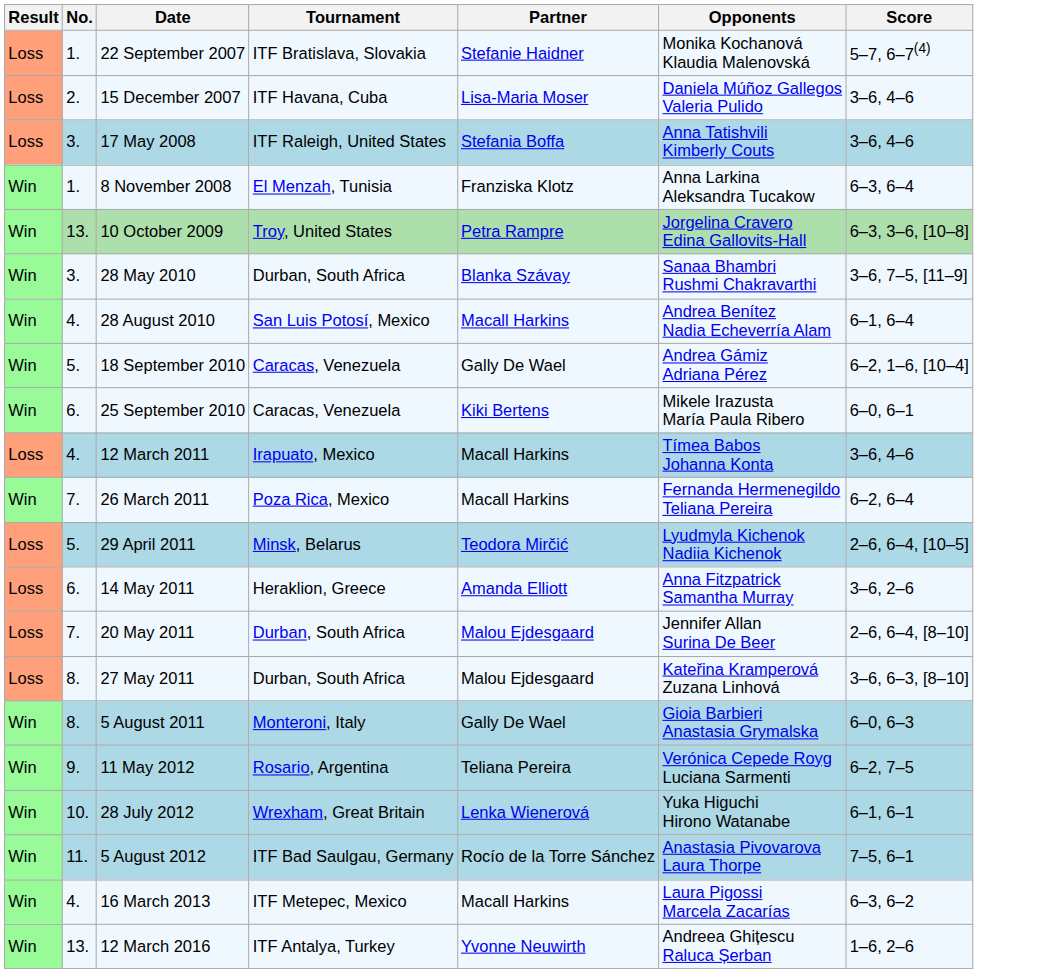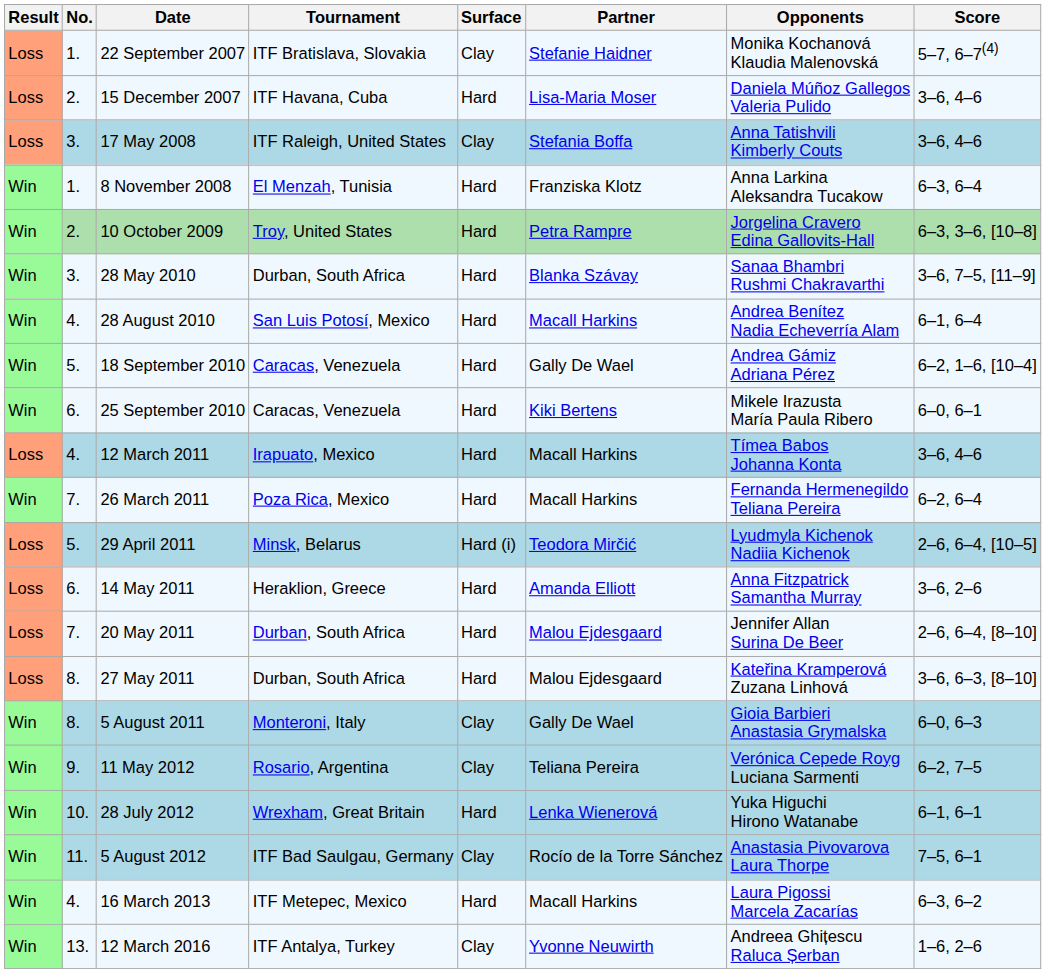 <table class="sortable wikitable">
 <tr>
 <th>Result</th>
 <th>No.</th>
 <th>Date</th>
 <th>Tournament</th>
+<th>Surface</th>
 <th>Partner</th>
 <th>Opponents</th>
 <th class="unsortable">Score</th>
 </tr>
 <tr style="background:#f0f8ff;">
 <td style="background:#ffa07a;">Loss</td>
 <td>1.</td>
 <td>22 September 2007</td>
 <td>ITF Bratislava, Slovakia</td>
+<td>Clay</td>
 <td> <a href='#'>Stefanie Haidner</a></td>
 <td> Monika Kochanová <br>  Klaudia Malenovská</td>
 <td>5–7, 6–7<sup>(4)</sup></td>
 </tr>
 <tr style="background:#f0f8ff;">
 <td style="background:#ffa07a;">Loss</td>
 <td>2.</td>
 <td>15 December 2007</td>
 <td>ITF Havana, Cuba</td>
+<td>Hard</td>
 <td> <a href='#'>Lisa-Maria Moser</a></td>
 <td> <a href='#'>Daniela Múñoz Gallegos</a> <br>  <a href='#'>Valeria Pulido</a></td>
 <td>3–6, 4–6</td>
 </tr>
 <tr style="background:lightblue;">
 <td style="background:#ffa07a;">Loss</td>
 <td>3.</td>
 <td>17 May 2008</td>
 <td>ITF Raleigh, United States</td>
+<td>Clay</td>
 <td> <a href='#'>Stefania Boffa</a></td>
 <td> <a href='#'>Anna Tatishvili</a> <br>  <a href='#'>Kimberly Couts</a></td>
 <td>3–6, 4–6</td>
 </tr>
 <tr style="background:#f0f8ff;">
 <td style="background:#98fb98;">Win</td>
 <td>1.</td>
 <td>8 November 2008</td>
 <td><a href='#'>El Menzah</a>, Tunisia</td>
+<td>Hard</td>
 <td> Franziska Klotz</td>
 <td> Anna Larkina <br>  Aleksandra Tucakow</td>
 <td>6–3, 6–4</td>
 </tr>
 <tr style="background:#addfad;">
 <td style="background:#98fb98;">Win</td>
-<td>13.</td>
+<td>2.</td>
 <td>10 October 2009</td>
 <td><a href='#'>Troy</a>, United States</td>
+<td>Hard</td>
 <td> <a href='#'>Petra Rampre</a></td>
 <td> <a href='#'>Jorgelina Cravero</a> <br>  <a href='#'>Edina Gallovits-Hall</a></td>
 <td>6–3, 3–6, [10–8]</td>
 </tr>
 <tr style="background:#f0f8ff;">
 <td style="background:#98fb98;">Win</td>
 <td>3.</td>
 <td>28 May 2010</td>
 <td>Durban, South Africa</td>
+<td>Hard</td>
 <td> <a href='#'>Blanka Szávay</a></td>
 <td> <a href='#'>Sanaa Bhambri</a> <br>  <a href='#'>Rushmi Chakravarthi</a></td>
 <td>3–6, 7–5, [11–9]</td>
 </tr>
 <tr style="background:#f0f8ff;">
 <td style="background:#98fb98;">Win</td>
 <td>4.</td>
 <td>28 August 2010</td>
 <td><a href='#'>San Luis Potosí</a>, Mexico</td>
+<td>Hard</td>
 <td> <a href='#'>Macall Harkins</a></td>
 <td> <a href='#'>Andrea Benítez</a> <br>  <a href='#'>Nadia Echeverría Alam</a></td>
 <td>6–1, 6–4</td>
 </tr>
 <tr style="background:#f0f8ff;">
 <td style="background:#98fb98;">Win</td>
 <td>5.</td>
 <td>18 September 2010</td>
 <td><a href='#'>Caracas</a>, Venezuela</td>
+<td>Hard</td>
 <td> Gally De Wael</td>
 <td> <a href='#'>Andrea Gámiz</a> <br>  <a href='#'>Adriana Pérez</a></td>
 <td>6–2, 1–6, [10–4]</td>
 </tr>
 <tr style="background:#f0f8ff;">
 <td style="background:#98fb98;">Win</td>
 <td>6.</td>
 <td>25 September 2010</td>
 <td>Caracas, Venezuela</td>
+<td>Hard</td>
 <td> <a href='#'>Kiki Bertens</a></td>
 <td> Mikele Irazusta <br>  María Paula Ribero</td>
 <td>6–0, 6–1</td>
 </tr>
 <tr style="background:lightblue;">
 <td style="background:#ffa07a;">Loss</td>
 <td>4.</td>
 <td>12 March 2011</td>
 <td><a href='#'>Irapuato</a>, Mexico</td>
+<td>Hard</td>
 <td> Macall Harkins</td>
 <td> <a href='#'>Tímea Babos</a> <br>  <a href='#'>Johanna Konta</a></td>
 <td>3–6, 4–6</td>
 </tr>
 <tr style="background:#f0f8ff;">
 <td style="background:#98fb98;">Win</td>
 <td>7.</td>
 <td>26 March 2011</td>
 <td><a href='#'>Poza Rica</a>, Mexico</td>
+<td>Hard</td>
 <td> Macall Harkins</td>
 <td> <a href='#'>Fernanda Hermenegildo</a> <br>  <a href='#'>Teliana Pereira</a></td>
 <td>6–2, 6–4</td>
 </tr>
 <tr style="background:lightblue;">
 <td style="background:#ffa07a;">Loss</td>
 <td>5.</td>
 <td>29 April 2011</td>
 <td><a href='#'>Minsk</a>, Belarus</td>
+<td>Hard (i)</td>
 <td> <a href='#'>Teodora Mirčić</a></td>
 <td> <a href='#'>Lyudmyla Kichenok</a> <br>  <a href='#'>Nadiia Kichenok</a></td>
 <td>2–6, 6–4, [10–5]</td>
 </tr>
 <tr style="background:#f0f8ff;">
 <td style="background:#ffa07a;">Loss</td>
 <td>6.</td>
 <td>14 May 2011</td>
 <td>Heraklion, Greece</td>
+<td>Hard</td>
 <td> <a href='#'>Amanda Elliott</a></td>
 <td> <a href='#'>Anna Fitzpatrick</a> <br>  <a href='#'>Samantha Murray</a></td>
 <td>3–6, 2–6</td>
 </tr>
 <tr style="background:#f0f8ff;">
 <td style="background:#ffa07a;">Loss</td>
 <td>7.</td>
 <td>20 May 2011</td>
 <td><a href='#'>Durban</a>, South Africa</td>
+<td>Hard</td>
 <td> <a href='#'>Malou Ejdesgaard</a></td>
 <td> Jennifer Allan <br>  <a href='#'>Surina De Beer</a></td>
 <td>2–6, 6–4, [8–10]</td>
 </tr>
 <tr style="background:#f0f8ff;">
 <td style="background:#ffa07a;">Loss</td>
 <td>8.</td>
 <td>27 May 2011</td>
 <td>Durban, South Africa</td>
+<td>Hard</td>
 <td> Malou Ejdesgaard</td>
 <td> <a href='#'>Kateřina Kramperová</a> <br>  Zuzana Linhová</td>
 <td>3–6, 6–3, [8–10]</td>
 </tr>
 <tr style="background:lightblue;">
 <td style="background:#98fb98;">Win</td>
 <td>8.</td>
 <td>5 August 2011</td>
 <td><a href='#'>Monteroni</a>, Italy</td>
+<td>Clay</td>
 <td> Gally De Wael</td>
 <td> <a href='#'>Gioia Barbieri</a> <br>  <a href='#'>Anastasia Grymalska</a></td>
 <td>6–0, 6–3</td>
 </tr>
 <tr style="background:lightblue;">
 <td style="background:#98fb98;">Win</td>
 <td>9.</td>
 <td>11 May 2012</td>
 <td><a href='#'>Rosario</a>, Argentina</td>
+<td>Clay</td>
 <td> Teliana Pereira</td>
 <td> <a href='#'>Verónica Cepede Royg</a> <br>  Luciana Sarmenti</td>
 <td>6–2, 7–5</td>
 </tr>
 <tr style="background:lightblue;">
 <td style="background:#98fb98;">Win</td>
 <td>10.</td>
 <td>28 July 2012</td>
 <td><a href='#'>Wrexham</a>, Great Britain</td>
+<td>Hard</td>
 <td> <a href='#'>Lenka Wienerová</a></td>
 <td> Yuka Higuchi <br>  Hirono Watanabe</td>
 <td>6–1, 6–1</td>
 </tr>
 <tr style="background:lightblue;">
 <td style="background:#98fb98;">Win</td>
 <td>11.</td>
 <td>5 August 2012</td>
 <td>ITF Bad Saulgau, Germany</td>
+<td>Clay</td>
 <td> Rocío de la Torre Sánchez</td>
 <td> <a href='#'>Anastasia Pivovarova</a> <br>  <a href='#'>Laura Thorpe</a></td>
 <td>7–5, 6–1</td>
 </tr>
 <tr style="background:#f0f8ff;">
 <td style="background:#98fb98;">Win</td>
 <td>4.</td>
 <td>16 March 2013</td>
 <td>ITF Metepec, Mexico</td>
+<td>Hard</td>
 <td> Macall Harkins</td>
 <td> <a href='#'>Laura Pigossi</a> <br>  <a href='#'>Marcela Zacarías</a></td>
 <td>6–3, 6–2</td>
 </tr>
 <tr style="background:#f0f8ff;">
 <td style="background:#98fb98;">Win</td>
 <td>13.</td>
 <td>12 March 2016</td>
 <td>ITF Antalya, Turkey</td>
+<td>Clay</td>
 <td> <a href='#'>Yvonne Neuwirth</a></td>
 <td> Andreea Ghițescu <br>  <a href='#'>Raluca Șerban</a></td>
 <td>1–6, 2–6</td>
 </tr>
 </table>
